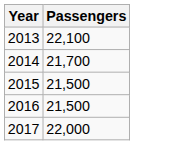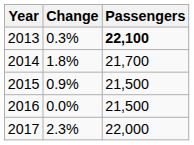 <table class="wikitable sortable" style="font-size: 95%" width="align=">
 <tr>
 <th>Year</th>
+<th>Change</th>
 <th>Passengers</th>
 </tr>
 <tr>
 <td>2013</td>
-<td>22,100</td>
+<td> 0.3%</td>
+<td><strong>22,100</strong></td>
 </tr>
 <tr>
 <td>2014</td>
+<td> 1.8%</td>
 <td>21,700</td>
 </tr>
 <tr>
 <td>2015</td>
+<td> 0.9%</td>
 <td>21,500</td>
 </tr>
 <tr>
 <td>2016</td>
+<td> 0.0%</td>
 <td>21,500</td>
 </tr>
 <tr>
 <td>2017</td>
+<td> 2.3%</td>
 <td>22,000</td>
 </tr>
 </table>
